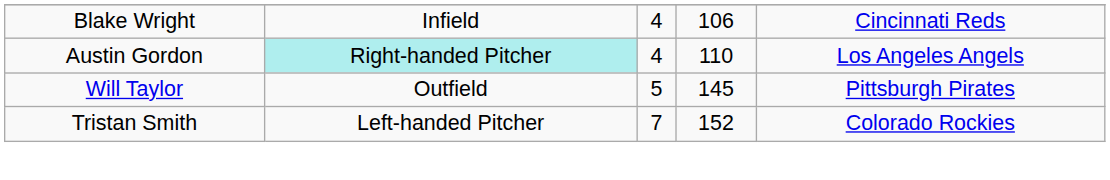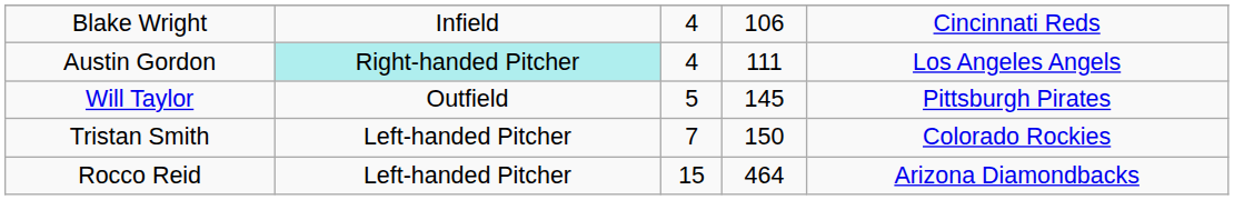 <table class="wikitable" style="text-align: center;" width="65%">
 <tr>
 </tr>
 <tr>
 <td>Blake Wright</td>
 <td>Infield</td>
 <td>4</td>
 <td>106</td>
 <td><a href='#'>Cincinnati Reds</a></td>
 </tr>
 <tr>
 <td>Austin Gordon</td>
 <td style="background: paleturquoise;">Right-handed Pitcher</td>
 <td>4</td>
-<td>110</td>
+<td>111</td>
 <td><a href='#'>Los Angeles Angels</a></td>
 </tr>
 <tr>
 <td><a href='#'>Will Taylor</a></td>
 <td>Outfield</td>
 <td>5</td>
 <td>145</td>
 <td><a href='#'>Pittsburgh Pirates</a></td>
 </tr>
 <tr>
 <td>Tristan Smith</td>
 <td>Left-handed Pitcher</td>
 <td>7</td>
-<td>152</td>
+<td>150</td>
 <td><a href='#'>Colorado Rockies</a></td>
 </tr>
+<tr>
+<td>Rocco Reid</td>
+<td>Left-handed Pitcher</td>
+<td>15</td>
+<td>464</td>
+<td><a href='#'>Arizona Diamondbacks</a></td>
+</tr>
 </table>
